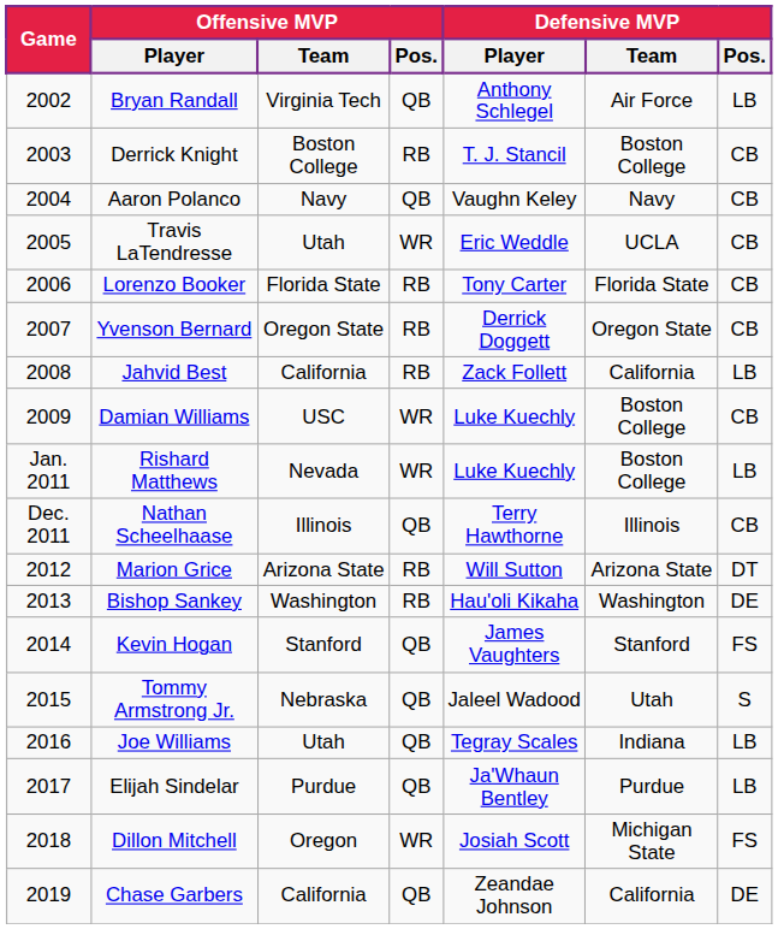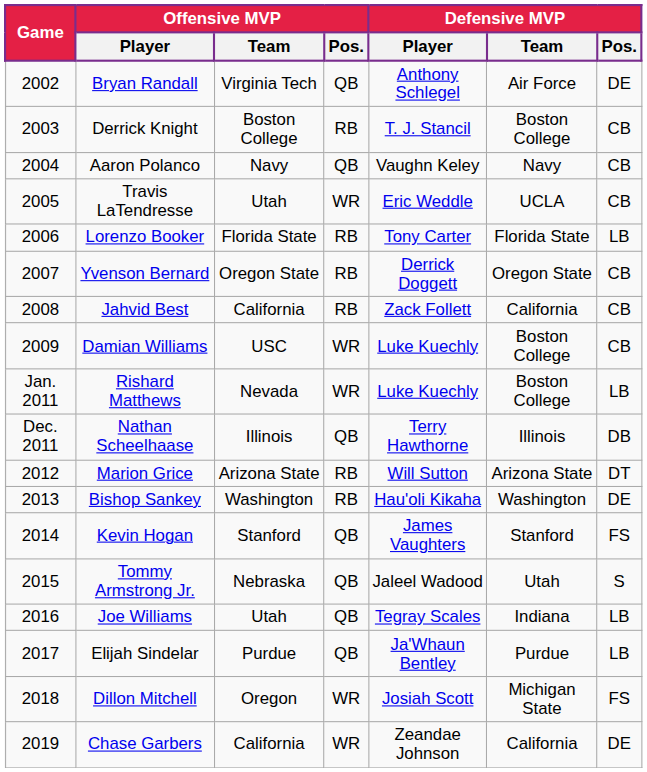 <table class="wikitable" style="text-align:center">
 <tr>
 <th style="background:#E42045; color:#FFFFFF; border: 2px solid #792D8D;" rowspan=2>Game</th>
 <th style="background:#E42045; color:#FFFFFF; border: 2px solid #792D8D;" colspan=3>Offensive MVP</th>
 <th style="background:#E42045; color:#FFFFFF; border: 2px solid #792D8D;" colspan=3>Defensive MVP</th>
 </tr>
 <tr>
 <th style="border: 2px solid #792D8D;">Player</th>
 <th style="border: 2px solid #792D8D;">Team</th>
 <th style="border: 2px solid #792D8D;">Pos.</th>
 <th style="border: 2px solid #792D8D;">Player</th>
 <th style="border: 2px solid #792D8D;">Team</th>
 <th style="border: 2px solid #792D8D;">Pos.</th>
 </tr>
 <tr>
 <td>2002</td>
 <td><a href='#'>Bryan Randall</a></td>
 <td>Virginia Tech</td>
 <td>QB</td>
 <td><a href='#'>Anthony Schlegel</a></td>
 <td>Air Force</td>
-<td>LB</td>
+<td>DE</td>
 </tr>
 <tr>
 <td>2003</td>
 <td>Derrick Knight</td>
 <td>Boston College</td>
 <td>RB</td>
 <td><a href='#'>T. J. Stancil</a></td>
 <td>Boston College</td>
 <td>CB</td>
 </tr>
 <tr>
 <td>2004</td>
 <td>Aaron Polanco</td>
 <td>Navy</td>
 <td>QB</td>
 <td>Vaughn Keley</td>
 <td>Navy</td>
 <td>CB</td>
 </tr>
 <tr>
 <td>2005</td>
 <td>Travis LaTendresse</td>
 <td>Utah</td>
 <td>WR</td>
 <td><a href='#'>Eric Weddle</a></td>
 <td>UCLA</td>
 <td>CB</td>
 </tr>
 <tr>
 <td>2006</td>
 <td><a href='#'>Lorenzo Booker</a></td>
 <td>Florida State</td>
 <td>RB</td>
 <td><a href='#'>Tony Carter</a></td>
 <td>Florida State</td>
-<td>CB</td>
+<td>LB</td>
 </tr>
 <tr>
 <td>2007</td>
 <td><a href='#'>Yvenson Bernard</a></td>
 <td>Oregon State</td>
 <td>RB</td>
 <td><a href='#'>Derrick Doggett</a></td>
 <td>Oregon State</td>
 <td>CB</td>
 </tr>
 <tr>
 <td>2008</td>
 <td><a href='#'>Jahvid Best</a></td>
 <td>California</td>
 <td>RB</td>
 <td><a href='#'>Zack Follett</a></td>
 <td>California</td>
-<td>LB</td>
+<td>CB</td>
 </tr>
 <tr>
 <td>2009</td>
 <td><a href='#'>Damian Williams</a></td>
 <td>USC</td>
 <td>WR</td>
 <td><a href='#'>Luke Kuechly</a></td>
 <td>Boston College</td>
 <td>CB</td>
 </tr>
 <tr>
 <td>Jan. 2011</td>
 <td><a href='#'>Rishard Matthews</a></td>
 <td>Nevada</td>
 <td>WR</td>
 <td><a href='#'>Luke Kuechly</a></td>
 <td>Boston College</td>
 <td>LB</td>
 </tr>
 <tr>
 <td>Dec. 2011</td>
 <td><a href='#'>Nathan Scheelhaase</a></td>
 <td>Illinois</td>
 <td>QB</td>
 <td><a href='#'>Terry Hawthorne</a></td>
 <td>Illinois</td>
-<td>CB</td>
+<td>DB</td>
 </tr>
 <tr>
 <td>2012</td>
 <td><a href='#'>Marion Grice</a></td>
 <td>Arizona State</td>
 <td>RB</td>
 <td><a href='#'>Will Sutton</a></td>
 <td>Arizona State</td>
 <td>DT</td>
 </tr>
 <tr>
 <td>2013</td>
 <td><a href='#'>Bishop Sankey</a></td>
 <td>Washington</td>
 <td>RB</td>
 <td><a href='#'>Hau'oli Kikaha</a></td>
 <td>Washington</td>
 <td>DE</td>
 </tr>
 <tr>
 <td>2014</td>
 <td><a href='#'>Kevin Hogan</a></td>
 <td>Stanford</td>
 <td>QB</td>
 <td><a href='#'>James Vaughters</a></td>
 <td>Stanford</td>
 <td>FS</td>
 </tr>
 <tr>
 <td>2015</td>
 <td><a href='#'>Tommy Armstrong Jr.</a></td>
 <td>Nebraska</td>
 <td>QB</td>
 <td>Jaleel Wadood</td>
 <td>Utah</td>
 <td>S</td>
 </tr>
 <tr>
 <td>2016</td>
 <td><a href='#'>Joe Williams</a></td>
 <td>Utah</td>
 <td>QB</td>
 <td><a href='#'>Tegray Scales</a></td>
 <td>Indiana</td>
 <td>LB</td>
 </tr>
 <tr>
 <td>2017</td>
 <td>Elijah Sindelar</td>
 <td>Purdue</td>
 <td>QB</td>
 <td><a href='#'>Ja'Whaun Bentley</a></td>
 <td>Purdue</td>
 <td>LB</td>
 </tr>
 <tr>
 <td>2018</td>
 <td><a href='#'>Dillon Mitchell</a></td>
 <td>Oregon</td>
 <td>WR</td>
 <td><a href='#'>Josiah Scott</a></td>
 <td>Michigan State</td>
 <td>FS</td>
 </tr>
 <tr>
 <td>2019</td>
 <td><a href='#'>Chase Garbers</a></td>
 <td>California</td>
-<td>QB</td>
+<td>WR</td>
 <td>Zeandae Johnson</td>
 <td>California</td>
 <td>DE</td>
 </tr>
 </table>
